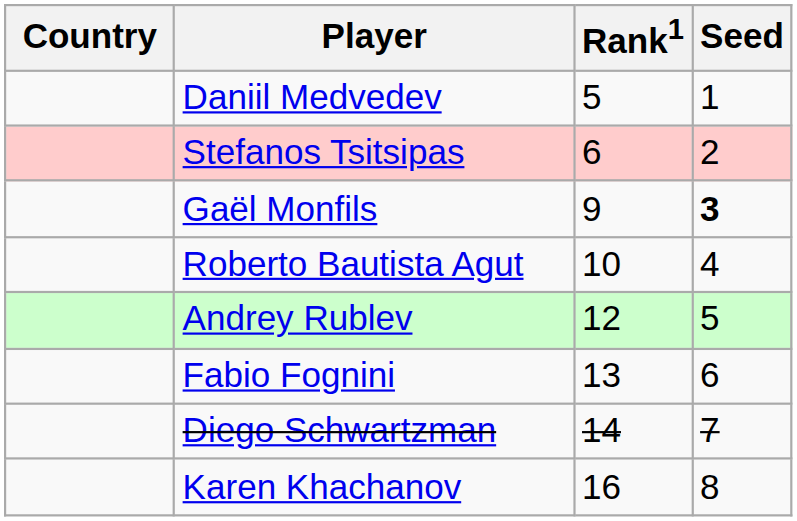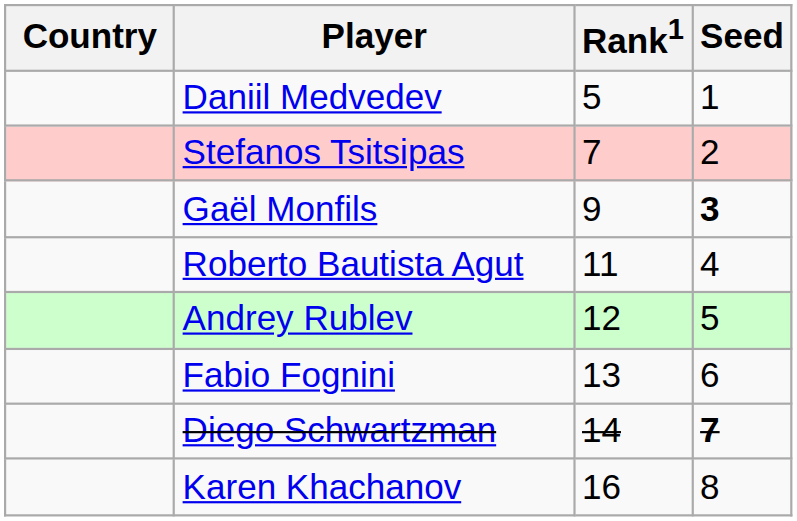 <table class="sortable wikitable">
 <tr>
 <th width="70">Country</th>
 <th width="175">Player</th>
 <th>Rank<sup>1</sup></th>
 <th>Seed</th>
 </tr>
 <tr>
 <td></td>
 <td><a href='#'>Daniil Medvedev</a></td>
 <td>5</td>
 <td>1</td>
 </tr>
 <tr bgcolor=#fcc>
 <td></td>
 <td><a href='#'>Stefanos Tsitsipas</a></td>
-<td>6</td>
+<td>7</td>
 <td>2</td>
 </tr>
 <tr>
 <td></td>
 <td><a href='#'>Gaël Monfils</a></td>
 <td>9</td>
 <td><strong>3</strong></td>
 </tr>
 <tr>
 <td></td>
 <td><a href='#'>Roberto Bautista Agut</a></td>
-<td>10</td>
+<td>11</td>
 <td>4</td>
 </tr>
 <tr bgcolor=#cfc>
 <td></td>
 <td><a href='#'>Andrey Rublev</a></td>
 <td>12</td>
 <td>5</td>
 </tr>
 <tr>
 <td></td>
 <td><a href='#'>Fabio Fognini</a></td>
 <td>13</td>
 <td>6</td>
 </tr>
 <tr>
 <td><s></s></td>
 <td><s><a href='#'>Diego Schwartzman</a></s></td>
 <td><s>14</s></td>
-<td><s>7</s></td>
+<td><strong><s>7</s></strong></td>
 </tr>
 <tr>
 <td></td>
 <td><a href='#'>Karen Khachanov</a></td>
 <td>16</td>
 <td>8</td>
 </tr>
 </table>
